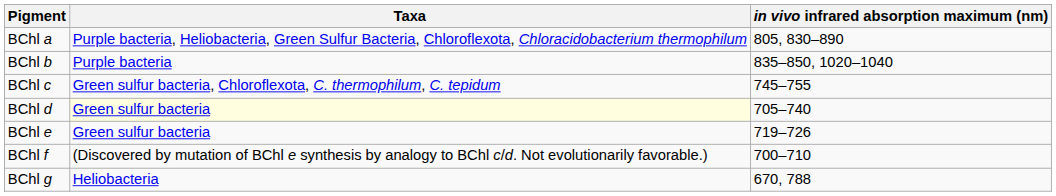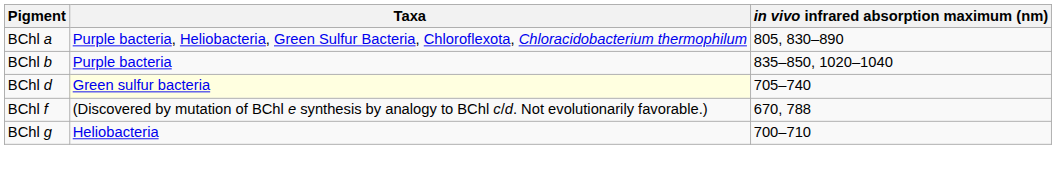 <table class="wikitable">
 <tr>
 <th>Pigment</th>
 <th>Taxa</th>
 <th><em>in vivo</em> infrared absorption maximum (nm)</th>
 </tr>
 <tr>
 <td>BChl <em>a</em></td>
 <td><a href='#'>Purple bacteria</a>, <a href='#'>Heliobacteria</a>, <a href='#'>Green Sulfur Bacteria</a>, <a href='#'>Chloroflexota</a>, <em><a href='#'>Chloracidobacterium thermophilum</a></em></td>
 <td>805, 830–890</td>
 </tr>
 <tr>
 <td>BChl <em>b</em></td>
 <td><a href='#'>Purple bacteria</a></td>
 <td>835–850, 1020–1040</td>
 </tr>
 <tr>
-<td>BChl <em>c</em></td>
-<td><a href='#'>Green sulfur bacteria</a>, <a href='#'>Chloroflexota</a>, <em><a href='#'>C. thermophilum</a></em>, <em><a href='#'>C. tepidum</a></em></td>
-<td>745–755</td>
-</tr>
-<tr>
 <td>BChl <em>d</em></td>
 <td style="background: lightyellow;"><a href='#'>Green sulfur bacteria</a></td>
 <td>705–740</td>
 </tr>
 <tr>
-<td>BChl <em>e</em></td>
-<td><a href='#'>Green sulfur bacteria</a></td>
-<td>719–726</td>
-</tr>
-<tr>
 <td>BChl <em>f</em></td>
 <td>(Discovered by mutation of BChl <em>e</em> synthesis by analogy to BChl <em>c</em>/<em>d</em>. Not evolutionarily favorable.)</td>
-<td>700–710</td>
+<td>670, 788</td>
 </tr>
 <tr>
 <td>BChl <em>g</em></td>
 <td><a href='#'>Heliobacteria</a></td>
-<td>670, 788</td>
+<td>700–710</td>
 </tr>
 </table>
